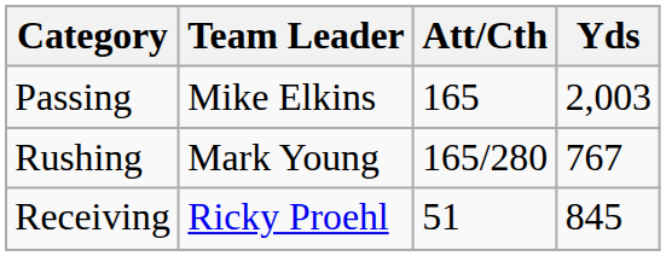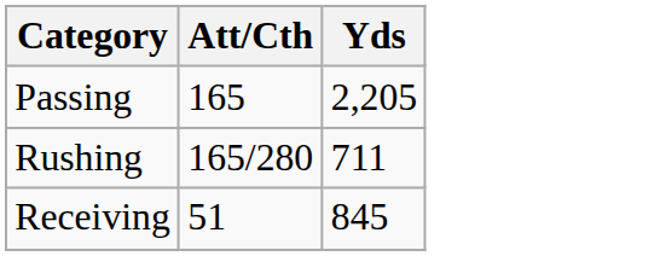 <table class="wikitable">
 <tr>
 <th>Category</th>
-<th>Team Leader</th>
 <th>Att/Cth</th>
 <th>Yds</th>
 </tr>
 <tr style="background: ##ddffdd;">
 <td>Passing</td>
-<td>Mike Elkins</td>
 <td>165</td>
-<td>2,003</td>
+<td>2,205</td>
 </tr>
 <tr style="background: ##ffdddd;">
 <td>Rushing</td>
-<td>Mark Young</td>
 <td>165/280</td>
-<td>767</td>
+<td>711</td>
 </tr>
 <tr style="background: ##ddffdd;">
 <td>Receiving</td>
-<td><a href='#'>Ricky Proehl</a></td>
 <td>51</td>
 <td>845</td>
 </tr>
 </table>
